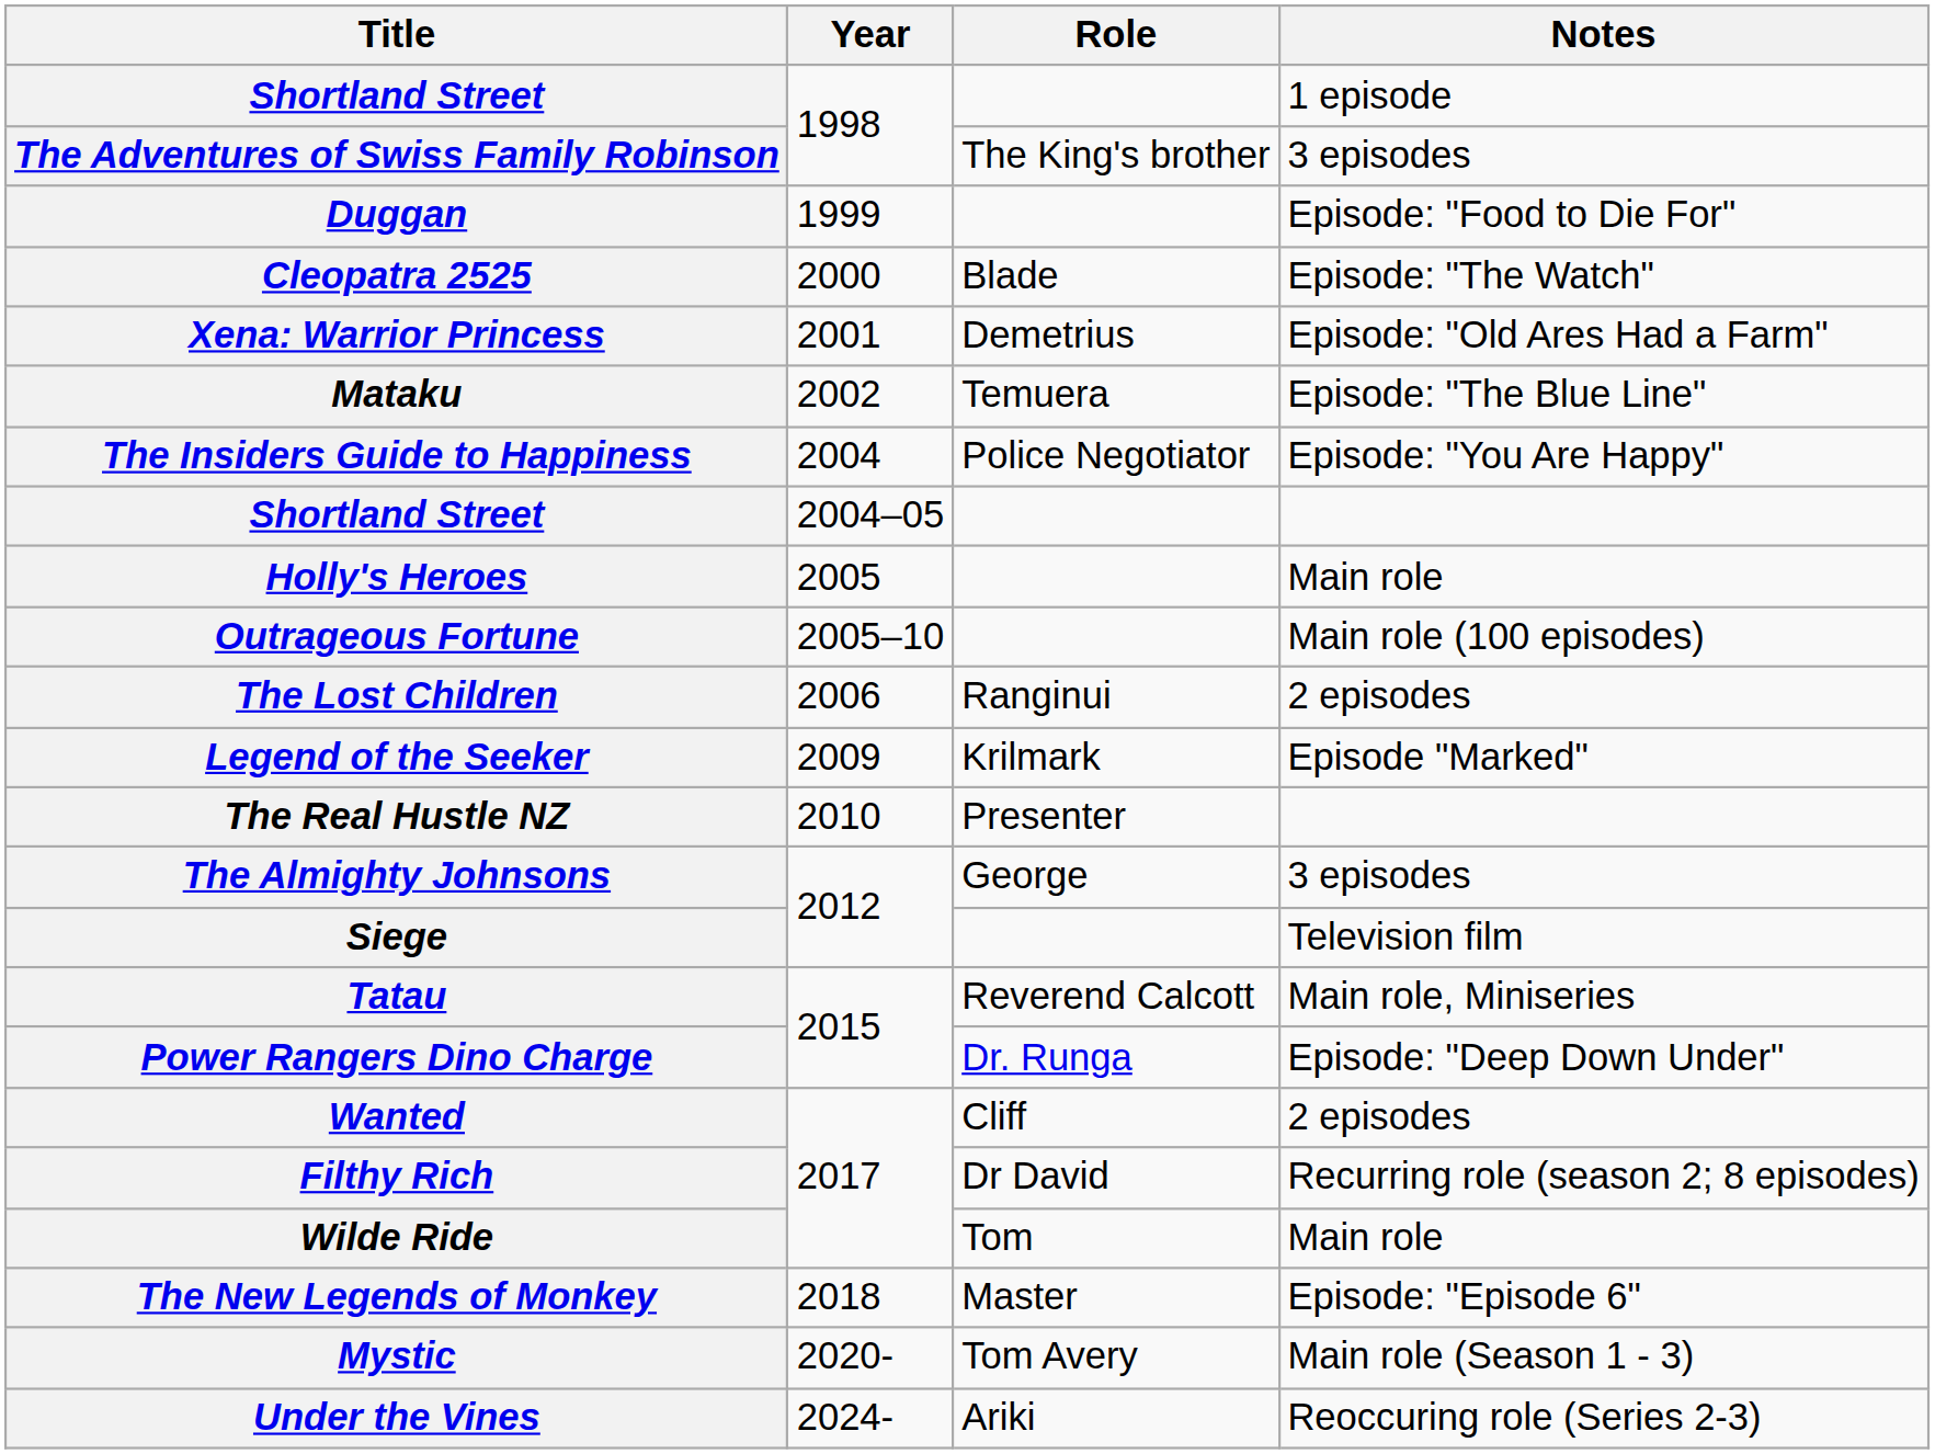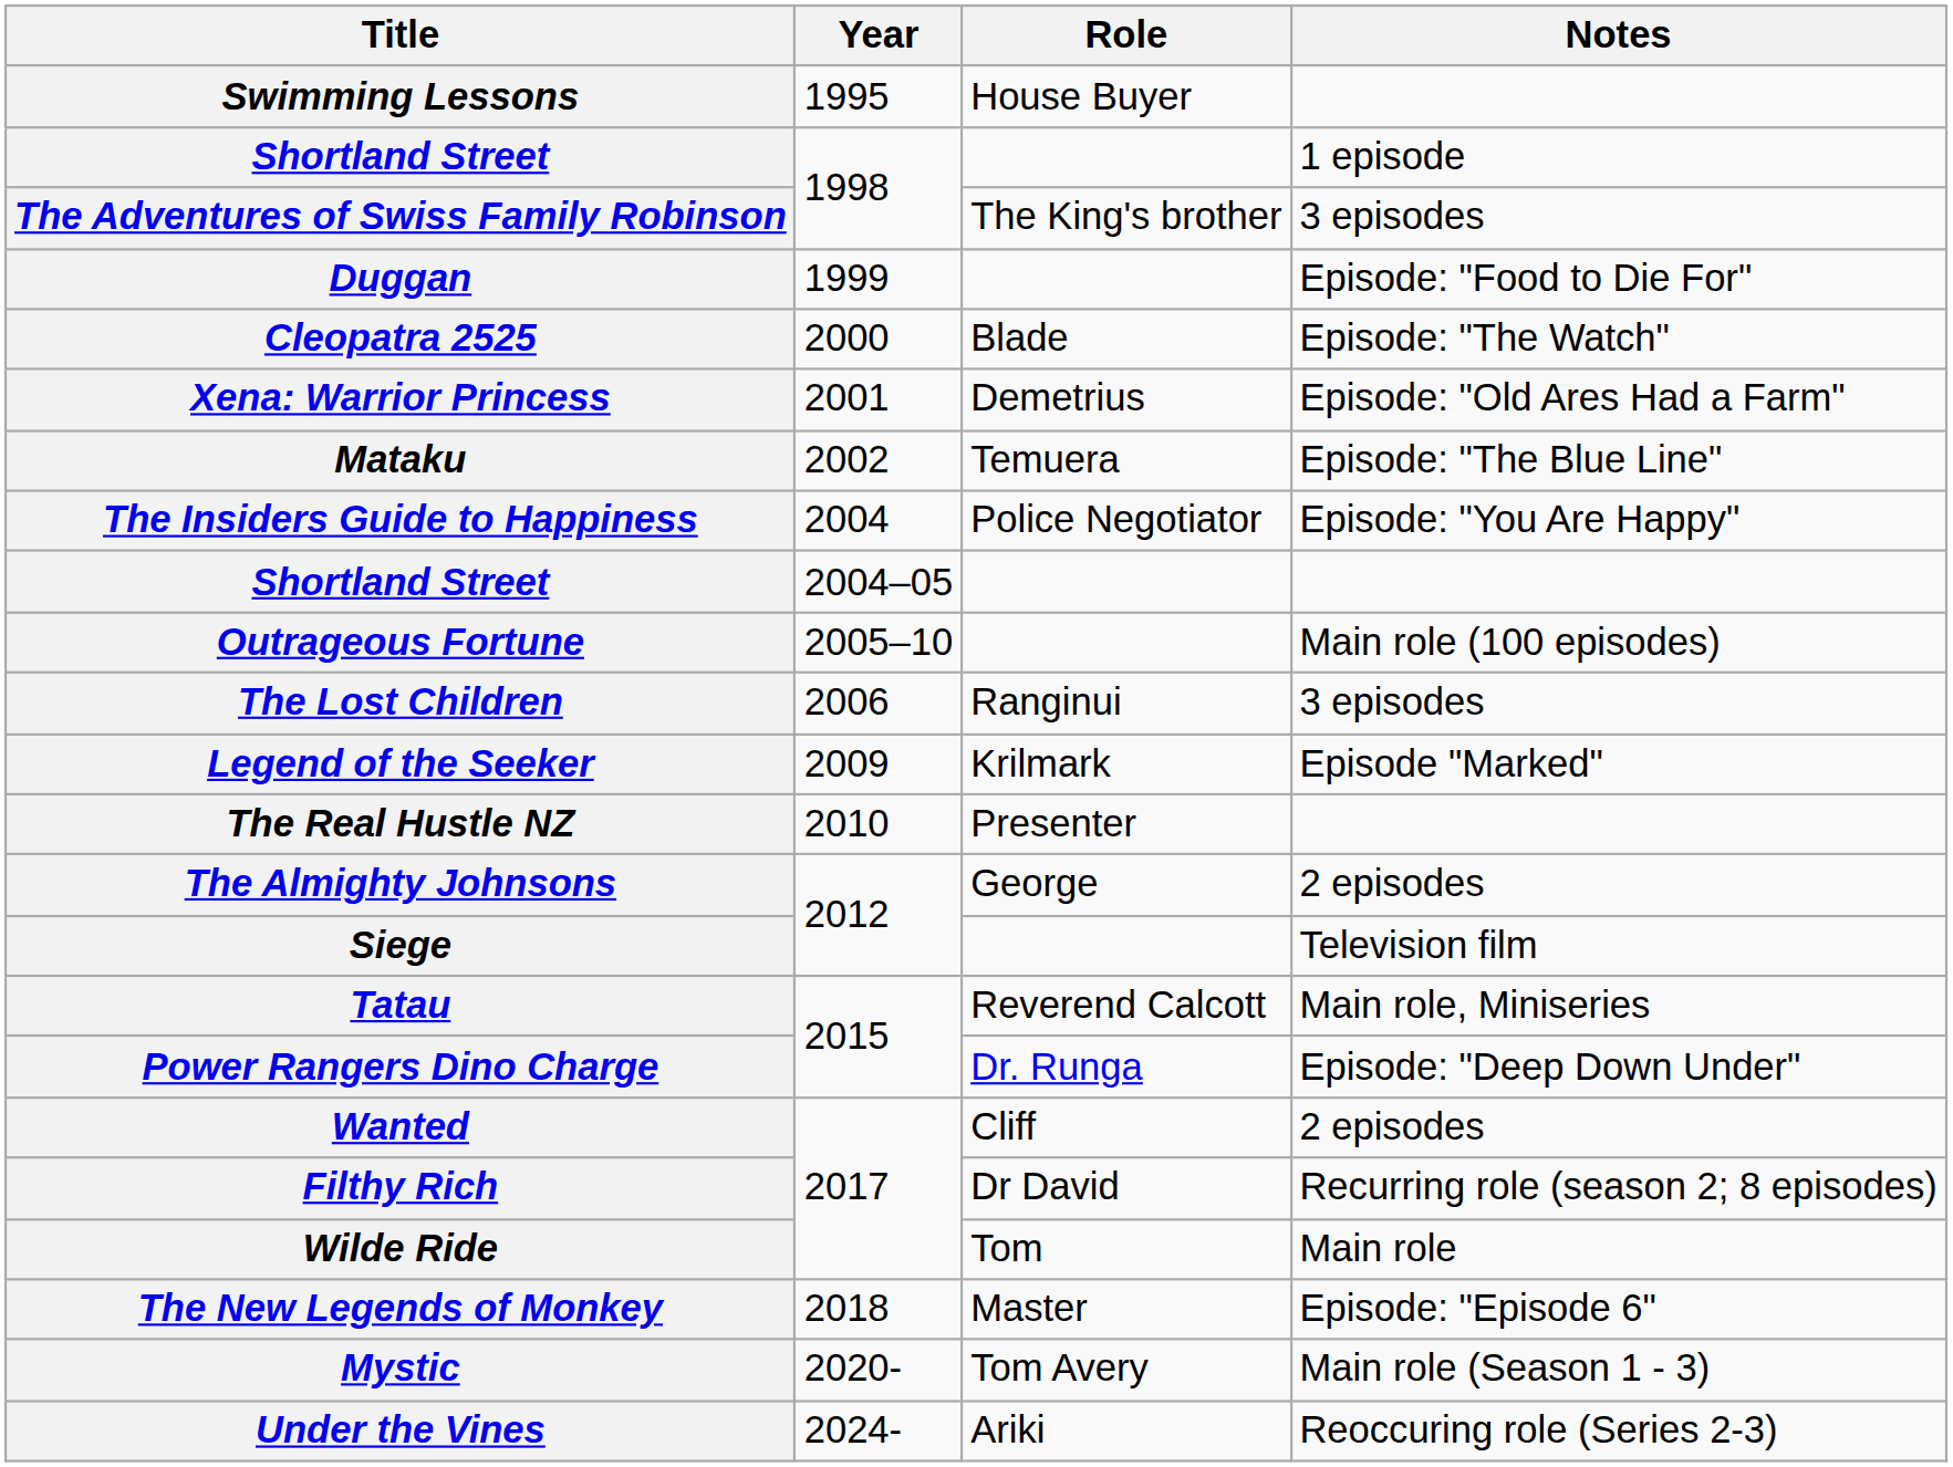 <table class="wikitable plainrowheaders sortable">
 <tr>
 <th scope="col">Title</th>
 <th scope="col">Year</th>
 <th scope="col">Role</th>
 <th scope="col" class="unsortable">Notes</th>
+</tr>
+<tr>
+<th scope="row"><em>Swimming Lessons</em></th>
+<td>1995</td>
+<td>House Buyer</td>
+<td></td>
 </tr>
 <tr>
 <th scope="row"><em><a href='#'>Shortland Street</a></em></th>
 <td rowspan="2">1998</td>
 <td></td>
 <td>1 episode</td>
 </tr>
 <tr>
 <th scope="row"><em><a href='#'>The Adventures of Swiss Family Robinson</a></em></th>
 <td>The King's brother</td>
 <td>3 episodes</td>
 </tr>
 <tr>
 <th scope="row"><em><a href='#'>Duggan</a></em></th>
 <td>1999</td>
 <td></td>
 <td>Episode: "Food to Die For"</td>
 </tr>
 <tr>
 <th scope="row"><em><a href='#'>Cleopatra 2525</a></em></th>
 <td>2000</td>
 <td>Blade</td>
 <td>Episode: "The Watch"</td>
 </tr>
 <tr>
 <th scope="row"><em><a href='#'>Xena: Warrior Princess</a></em></th>
 <td>2001</td>
 <td>Demetrius</td>
 <td>Episode: "Old Ares Had a Farm"</td>
 </tr>
 <tr>
 <th scope="row"><em>Mataku</em></th>
 <td>2002</td>
 <td>Temuera</td>
 <td>Episode: "The Blue Line"</td>
 </tr>
 <tr>
 <th scope="row"><em><a href='#'>The Insiders Guide to Happiness</a></em></th>
 <td>2004</td>
 <td>Police Negotiator</td>
 <td>Episode: "You Are Happy"</td>
 </tr>
 <tr>
 <th scope="row"><em><a href='#'>Shortland Street</a></em></th>
 <td>2004–05</td>
 <td></td>
 <td></td>
 </tr>
 <tr>
-<th scope="row"><em><a href='#'>Holly's Heroes</a></em></th>
-<td>2005</td>
-<td></td>
-<td>Main role</td>
-</tr>
-<tr>
 <th scope="row"><em><a href='#'>Outrageous Fortune</a></em></th>
 <td>2005–10</td>
 <td></td>
 <td>Main role (100 episodes)</td>
 </tr>
 <tr>
 <th scope="row"><em><a href='#'>The Lost Children</a></em></th>
 <td>2006</td>
 <td>Ranginui</td>
-<td>2 episodes</td>
+<td>3 episodes</td>
 </tr>
 <tr>
 <th scope="row"><em><a href='#'>Legend of the Seeker</a></em></th>
 <td>2009</td>
 <td>Krilmark</td>
 <td>Episode "Marked"</td>
 </tr>
 <tr>
 <th scope="row"><em>The Real Hustle NZ</em></th>
 <td>2010</td>
 <td>Presenter</td>
 <td></td>
 </tr>
 <tr>
 <th scope="row"><em><a href='#'>The Almighty Johnsons</a></em></th>
 <td rowspan="2">2012</td>
 <td>George</td>
-<td>3 episodes</td>
+<td>2 episodes</td>
 </tr>
 <tr>
 <th scope="row"><em>Siege</em></th>
 <td></td>
 <td>Television film</td>
 </tr>
 <tr>
 <th scope="row"><em><a href='#'>Tatau</a></em></th>
 <td rowspan="2">2015</td>
 <td>Reverend Calcott</td>
 <td>Main role, Miniseries</td>
 </tr>
 <tr>
 <th scope="row"><em><a href='#'>Power Rangers Dino Charge</a></em></th>
 <td><a href='#'>Dr. Runga</a></td>
 <td>Episode: "Deep Down Under"</td>
 </tr>
 <tr>
 <th scope="row"><em><a href='#'>Wanted</a></em></th>
 <td rowspan="3">2017</td>
 <td>Cliff</td>
 <td>2 episodes</td>
 </tr>
 <tr>
 <th scope="row"><em><a href='#'>Filthy Rich</a></em></th>
 <td>Dr David</td>
 <td>Recurring role (season 2; 8 episodes)</td>
 </tr>
 <tr>
 <th scope="row"><em>Wilde Ride</em></th>
 <td>Tom</td>
 <td>Main role</td>
 </tr>
 <tr>
 <th scope="row"><em><a href='#'>The New Legends of Monkey</a></em></th>
 <td>2018</td>
 <td>Master</td>
 <td>Episode: "Episode 6"</td>
 </tr>
 <tr>
 <th scope="row"><em><a href='#'>Mystic</a></em></th>
 <td>2020-</td>
 <td>Tom Avery</td>
 <td>Main role (Season 1 - 3)</td>
 </tr>
 <tr>
 <th scope="row"><em><a href='#'>Under the Vines</a></em></th>
 <td>2024-</td>
 <td>Ariki</td>
 <td>Reoccuring role (Series 2-3)</td>
 </tr>
 </table>
